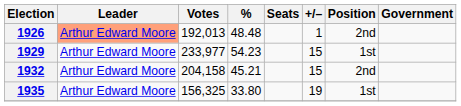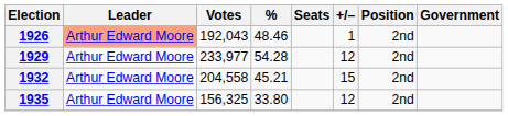 <table class=wikitable style="text-align: right;">
 <tr>
 <th>Election</th>
 <th>Leader</th>
 <th>Votes</th>
 <th>%</th>
 <th>Seats</th>
 <th>+/–</th>
 <th>Position</th>
 <th>Government</th>
 </tr>
 <tr>
 <th><a href='#'>1926</a></th>
 <td style="background: lightsalmon;"><a href='#'>Arthur Edward Moore</a></td>
-<td>192,013</td>
-<td>48.48</td>
+<td>192,043</td>
+<td>48.46</td>
 <td></td>
 <td> 1</td>
 <td> 2nd</td>
 <td></td>
 </tr>
 <tr>
 <th><a href='#'>1929</a></th>
 <td><a href='#'>Arthur Edward Moore</a></td>
 <td>233,977</td>
-<td>54.23</td>
+<td>54.28</td>
 <td></td>
-<td> 15</td>
-<td> 1st</td>
+<td> 12</td>
+<td> 2nd</td>
 <td></td>
 </tr>
 <tr>
 <th><a href='#'>1932</a></th>
 <td><a href='#'>Arthur Edward Moore</a></td>
-<td>204,158</td>
+<td>204,558</td>
 <td>45.21</td>
 <td></td>
 <td> 15</td>
 <td> 2nd</td>
 <td></td>
 </tr>
 <tr>
 <th><a href='#'>1935</a></th>
 <td><a href='#'>Arthur Edward Moore</a></td>
 <td>156,325</td>
 <td>33.80</td>
 <td></td>
-<td> 19</td>
-<td> 1st</td>
+<td> 12</td>
+<td> 2nd</td>
 <td></td>
 </tr>
 <tr>
 </tr>
 </table>
